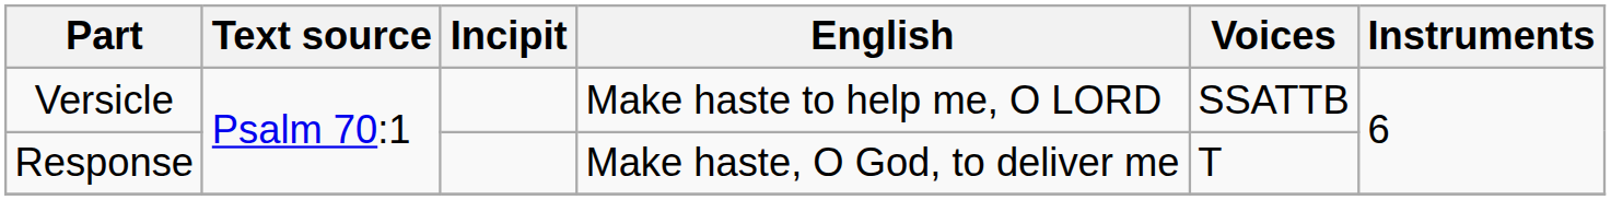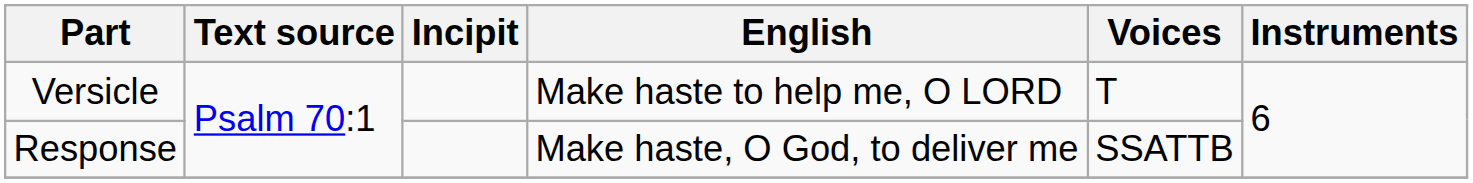 <table class="wikitable plainrowheaders">
 <tr>
 <th scope="col">Part</th>
 <th scope="col">Text source</th>
 <th scope="col">Incipit</th>
 <th scope="col">English</th>
 <th scope="col">Voices</th>
 <th scope="col">Instruments</th>
 </tr>
 <tr>
 <td style="text-align: center;">Versicle</td>
 <td rowspan="2"><a href='#'>Psalm 70</a>:1</td>
 <td></td>
 <td>Make haste to help me, O LORD</td>
-<td>SSATTB</td>
+<td>T</td>
 <td rowspan="2">6</td>
 </tr>
 <tr>
 <td style="text-align: center;">Response</td>
 <td></td>
 <td>Make haste, O God, to deliver me</td>
-<td>T</td>
+<td>SSATTB</td>
 </tr>
 <tr>
 </tr>
 </table>
